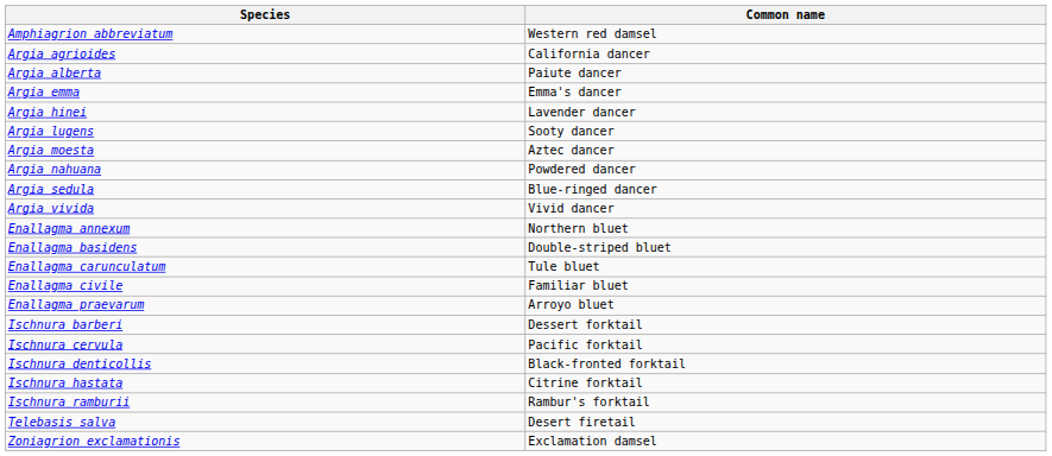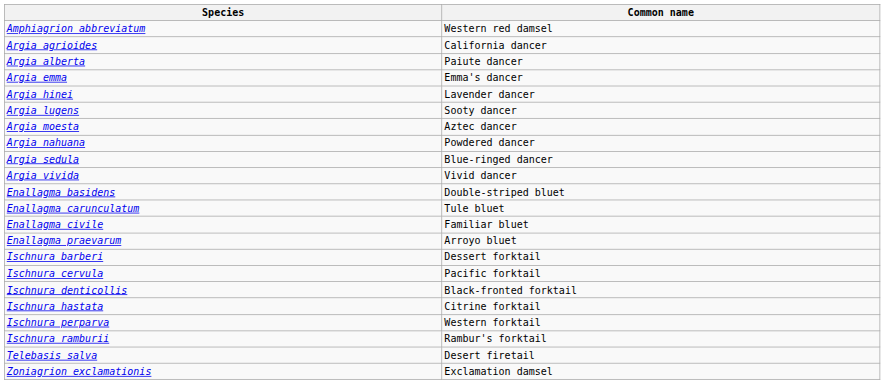 <table width=90% class="wikitable">
 <tr>
 <th width=25%>Species</th>
 <th width=25%>Common name</th>
 </tr>
 <tr>
 <td><em><a href='#'>Amphiagrion abbreviatum</a></em></td>
 <td>Western red damsel</td>
 </tr>
 <tr>
 <td><em><a href='#'>Argia agrioides</a></em></td>
 <td>California dancer</td>
 </tr>
 <tr>
 <td><em><a href='#'>Argia alberta</a></em></td>
 <td>Paiute dancer</td>
 </tr>
 <tr>
 <td><em><a href='#'>Argia emma</a></em></td>
 <td>Emma's dancer</td>
 </tr>
 <tr>
 <td><em><a href='#'>Argia hinei</a></em></td>
 <td>Lavender dancer</td>
 </tr>
 <tr>
 <td><em><a href='#'>Argia lugens</a></em></td>
 <td>Sooty dancer</td>
 </tr>
 <tr>
 <td><em><a href='#'>Argia moesta</a></em></td>
 <td>Aztec dancer</td>
 </tr>
 <tr>
 <td><em><a href='#'>Argia nahuana</a></em></td>
 <td>Powdered dancer</td>
 </tr>
 <tr>
 <td><em><a href='#'>Argia sedula</a></em></td>
 <td>Blue-ringed dancer</td>
 </tr>
 <tr>
 <td><em><a href='#'>Argia vivida</a></em></td>
 <td>Vivid dancer</td>
 </tr>
 <tr>
-<td><em><a href='#'>Enallagma annexum</a></em></td>
-<td>Northern bluet</td>
-</tr>
-<tr>
 <td><em><a href='#'>Enallagma basidens</a></em></td>
 <td>Double-striped bluet</td>
 </tr>
 <tr>
 <td><em><a href='#'>Enallagma carunculatum</a></em></td>
 <td>Tule bluet</td>
 </tr>
 <tr>
 <td><em><a href='#'>Enallagma civile</a></em></td>
 <td>Familiar bluet</td>
 </tr>
 <tr>
 <td><em><a href='#'>Enallagma praevarum</a></em></td>
 <td>Arroyo bluet</td>
 </tr>
 <tr>
 <td><em><a href='#'>Ischnura barberi</a></em></td>
 <td>Dessert forktail</td>
 </tr>
 <tr>
 <td><em><a href='#'>Ischnura cervula</a></em></td>
 <td>Pacific forktail</td>
 </tr>
 <tr>
 <td><em><a href='#'>Ischnura denticollis</a></em></td>
 <td>Black-fronted forktail</td>
 </tr>
 <tr>
 <td><em><a href='#'>Ischnura hastata</a></em></td>
 <td>Citrine forktail</td>
 </tr>
 <tr>
+<td><em><a href='#'>Ischnura perparva</a></em></td>
+<td>Western forktail</td>
+</tr>
+<tr>
 <td><em><a href='#'>Ischnura ramburii</a></em></td>
 <td>Rambur's forktail</td>
 </tr>
 <tr>
 <td><em><a href='#'>Telebasis salva</a></em></td>
 <td>Desert firetail</td>
 </tr>
 <tr>
 <td><em><a href='#'>Zoniagrion exclamationis</a></em></td>
 <td>Exclamation damsel</td>
 </tr>
 </table>
